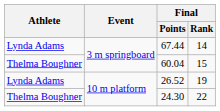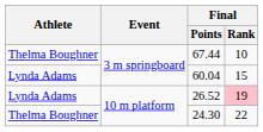 <table class="wikitable" style="font-size:90%;">
 <tr>
 <th rowspan=2>Athlete</th>
 <th rowspan=2>Event</th>
 <th colspan=2>Final</th>
 </tr>
 <tr style="font-size:95%">
 <th>Points</th>
 <th>Rank</th>
 </tr>
 <tr align=center>
-<td align=left><a href='#'>Lynda Adams</a></td>
+<td align=left><a href='#'>Thelma Boughner</a></td>
 <td align=left rowspan=2><a href='#'>3 m springboard</a></td>
 <td>67.44</td>
-<td>14</td>
+<td>10</td>
 </tr>
 <tr align=center>
-<td align=left><a href='#'>Thelma Boughner</a></td>
+<td align=left><a href='#'>Lynda Adams</a></td>
 <td>60.04</td>
 <td>15</td>
 </tr>
 <tr align=center>
 <td align=left><a href='#'>Lynda Adams</a></td>
 <td align=left rowspan=2><a href='#'>10 m platform</a></td>
 <td>26.52</td>
-<td>19</td>
+<td style="background: pink;">19</td>
 </tr>
 <tr align=center>
 <td align=left><a href='#'>Thelma Boughner</a></td>
 <td>24.30</td>
 <td>22</td>
 </tr>
 </table>
